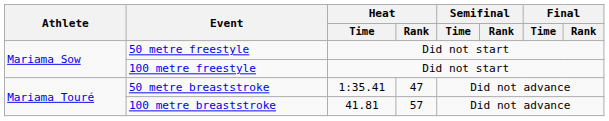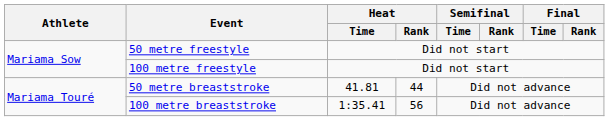 <table class="wikitable" style="text-align:center; font-size:90%; width:50%;">
 <tr>
 <th rowspan="2">Athlete</th>
 <th rowspan="2">Event</th>
 <th colspan="2">Heat</th>
 <th colspan="2">Semifinal</th>
 <th colspan="2">Final</th>
 </tr>
 <tr style="font-size:95%">
 <th>Time</th>
 <th>Rank</th>
 <th>Time</th>
 <th>Rank</th>
 <th>Time</th>
 <th>Rank</th>
 </tr>
 <tr>
 <td align=left rowspan=2><a href='#'>Mariama Sow</a></td>
 <td align=left><a href='#'>50 metre freestyle</a></td>
 <td colspan=6>Did not start</td>
 </tr>
 <tr>
 <td align=left><a href='#'>100 metre freestyle</a></td>
 <td colspan=6>Did not start</td>
 </tr>
 <tr>
 <td align=left rowspan=2><a href='#'>Mariama Touré</a></td>
 <td align=left><a href='#'>50 metre breaststroke</a></td>
-<td>1:35.41</td>
-<td>47</td>
+<td>41.81</td>
+<td>44</td>
 <td colspan=4>Did not advance</td>
 </tr>
 <tr>
 <td align=left><a href='#'>100 metre breaststroke</a></td>
-<td>41.81</td>
-<td>57</td>
+<td>1:35.41</td>
+<td>56</td>
 <td colspan=4>Did not advance</td>
 </tr>
 </table>
